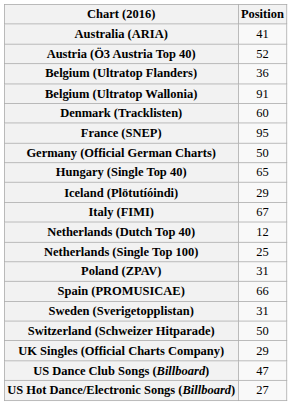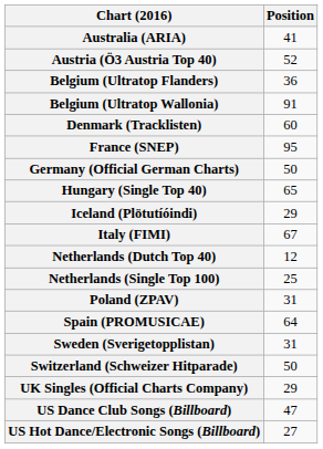 <table class="wikitable sortable plainrowheaders" style="text-align:center">
 <tr>
 <th scope="col">Chart (2016)</th>
 <th scope="col">Position</th>
 </tr>
 <tr>
 <th scope="row">Australia (ARIA)</th>
 <td>41</td>
 </tr>
 <tr>
 <th scope="row">Austria (Ö3 Austria Top 40)</th>
 <td>52</td>
 </tr>
 <tr>
 <th scope="row">Belgium (Ultratop Flanders)</th>
 <td>36</td>
 </tr>
 <tr>
 <th scope="row">Belgium (Ultratop Wallonia)</th>
 <td>91</td>
 </tr>
 <tr>
 <th scope="row">Denmark (Tracklisten)</th>
 <td>60</td>
 </tr>
 <tr>
 <th scope="row">France (SNEP)</th>
 <td>95</td>
 </tr>
 <tr>
 <th scope="row">Germany (Official German Charts)</th>
 <td>50</td>
 </tr>
 <tr>
 <th scope="row">Hungary (Single Top 40)</th>
 <td>65</td>
 </tr>
 <tr>
 <th scope="row">Iceland (Plötutíóindi)</th>
 <td>29</td>
 </tr>
 <tr>
 <th scope="row">Italy (FIMI)</th>
 <td>67</td>
 </tr>
 <tr>
 <th scope="row">Netherlands (Dutch Top 40)</th>
 <td>12</td>
 </tr>
 <tr>
 <th scope="row">Netherlands (Single Top 100)</th>
 <td>25</td>
 </tr>
 <tr>
 <th scope="row">Poland (ZPAV)</th>
 <td>31</td>
 </tr>
 <tr>
 <th scope="row">Spain (PROMUSICAE)</th>
-<td>66</td>
+<td>64</td>
 </tr>
 <tr>
 <th scope="row">Sweden (Sverigetopplistan)</th>
 <td>31</td>
 </tr>
 <tr>
 <th scope="row">Switzerland (Schweizer Hitparade)</th>
 <td>50</td>
 </tr>
 <tr>
 <th scope="row">UK Singles (Official Charts Company)</th>
 <td>29</td>
 </tr>
 <tr>
 <th scope="row">US Dance Club Songs (<em>Billboard</em>)</th>
 <td>47</td>
 </tr>
 <tr>
 <th scope="row">US Hot Dance/Electronic Songs (<em>Billboard</em>)</th>
 <td>27</td>
 </tr>
 </table>
